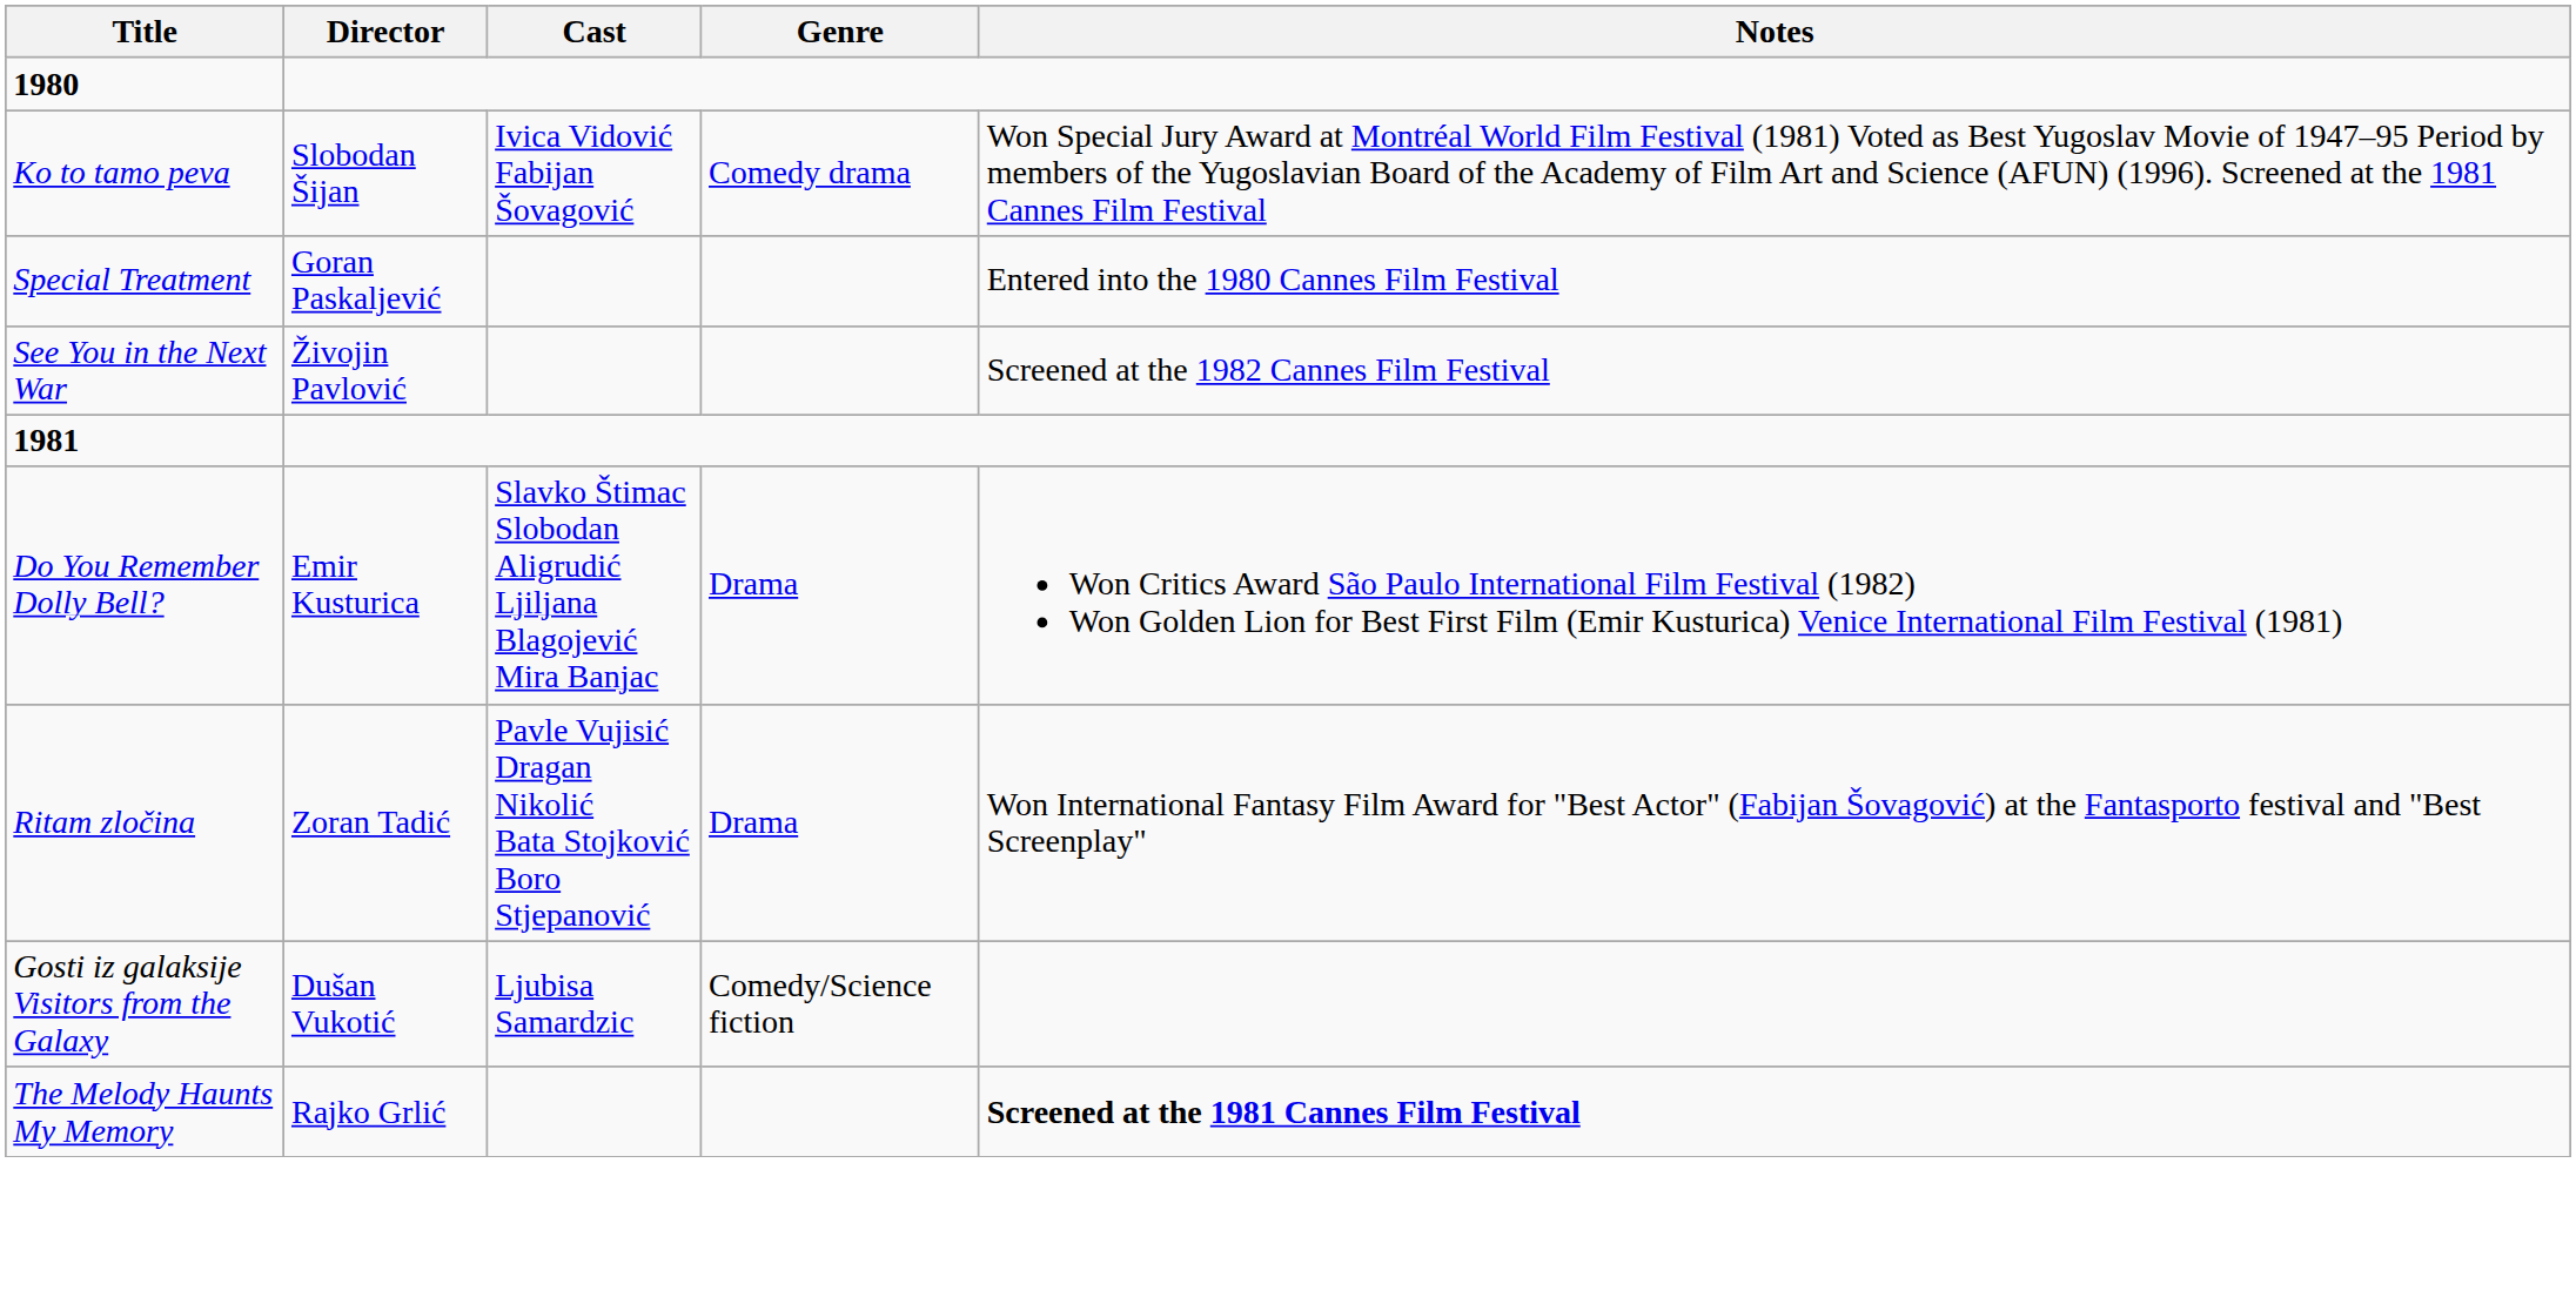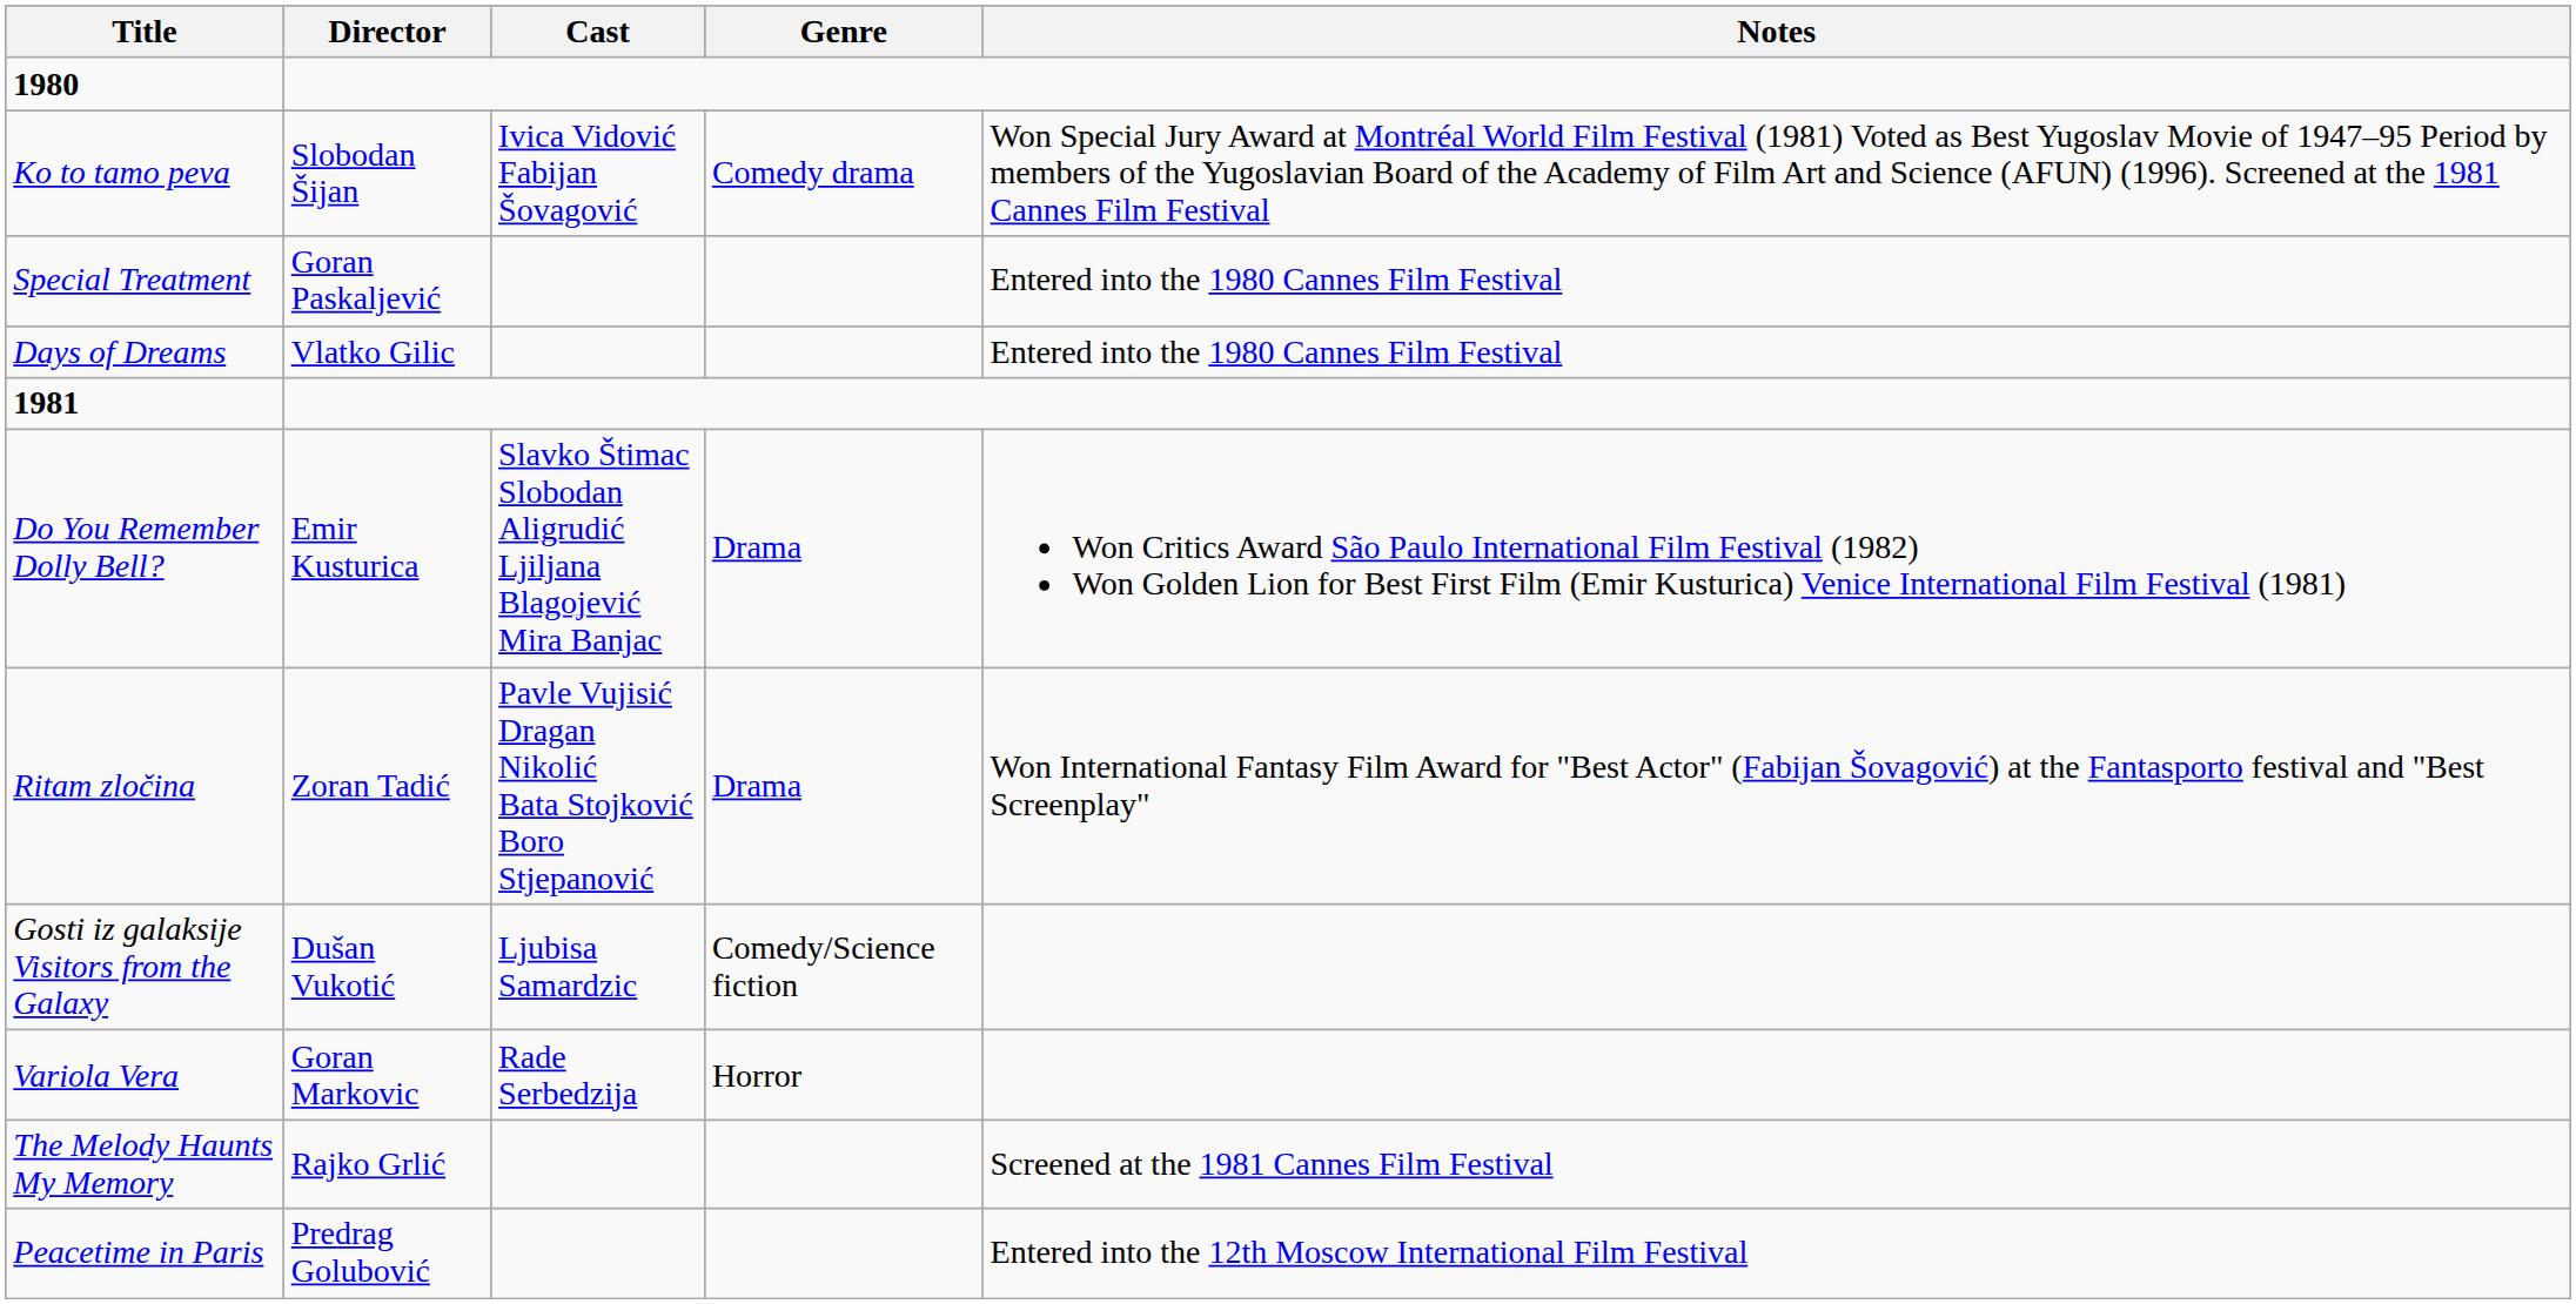 <table class="wikitable">
 <tr>
 <th>Title</th>
 <th>Director</th>
 <th>Cast</th>
 <th>Genre</th>
 <th>Notes</th>
 </tr>
 <tr>
 <td><strong>1980</strong></td>
 </tr>
 <tr>
 <td><em><a href='#'>Ko to tamo peva</a></em></td>
 <td><a href='#'>Slobodan Šijan</a></td>
 <td><a href='#'>Ivica Vidović</a><br><a href='#'>Fabijan Šovagović</a></td>
 <td><a href='#'>Comedy drama</a></td>
 <td>Won Special Jury Award at <a href='#'>Montréal World Film Festival</a> (1981) Voted as Best Yugoslav Movie of 1947–95 Period by members of the Yugoslavian Board of the Academy of Film Art and Science (AFUN) (1996). Screened at the <a href='#'>1981 Cannes Film Festival</a></td>
 </tr>
 <tr>
 <td><em><a href='#'>Special Treatment</a></em></td>
 <td><a href='#'>Goran Paskaljević</a></td>
 <td></td>
 <td></td>
 <td>Entered into the <a href='#'>1980 Cannes Film Festival</a></td>
 </tr>
 <tr>
-<td><em><a href='#'>See You in the Next War</a></em></td>
-<td><a href='#'>Živojin Pavlović</a></td>
+<td><em><a href='#'>Days of Dreams</a></em></td>
+<td><a href='#'>Vlatko Gilic</a></td>
 <td></td>
 <td></td>
-<td>Screened at the <a href='#'>1982 Cannes Film Festival</a></td>
+<td>Entered into the <a href='#'>1980 Cannes Film Festival</a></td>
 </tr>
 <tr>
 <td><strong>1981</strong></td>
 </tr>
 <tr>
 <td><em><a href='#'>Do You Remember Dolly Bell?</a></em></td>
 <td><a href='#'>Emir Kusturica</a></td>
 <td><a href='#'>Slavko Štimac</a><br><a href='#'>Slobodan Aligrudić</a><br><a href='#'>Ljiljana Blagojević</a><br><a href='#'>Mira Banjac</a></td>
 <td><a href='#'>Drama</a></td>
 <td><br><ul><li>Won Critics Award <a href='#'>São Paulo International Film Festival</a> (1982)</li><li>Won Golden Lion for Best First Film (Emir Kusturica) <a href='#'>Venice International Film Festival</a> (1981)</li></ul></td>
 </tr>
 <tr>
 <td><em><a href='#'>Ritam zločina</a></em></td>
 <td><a href='#'>Zoran Tadić</a></td>
 <td><a href='#'>Pavle Vujisić</a><br><a href='#'>Dragan Nikolić</a><br><a href='#'>Bata Stojković</a><br><a href='#'>Boro Stjepanović</a></td>
 <td><a href='#'>Drama</a></td>
 <td>Won International Fantasy Film Award for "Best Actor" (<a href='#'>Fabijan Šovagović</a>) at the <a href='#'>Fantasporto</a> festival and "Best Screenplay"</td>
 </tr>
 <tr>
 <td><em>Gosti iz galaksije</em> <br> <em><a href='#'>Visitors from the Galaxy</a></em></td>
 <td><a href='#'>Dušan Vukotić</a></td>
 <td><a href='#'>Ljubisa Samardzic</a></td>
 <td>Comedy/Science fiction</td>
 <td></td>
 </tr>
 <tr>
+<td><em><a href='#'>Variola Vera</a></em></td>
+<td><a href='#'>Goran Markovic</a></td>
+<td><a href='#'>Rade Serbedzija</a></td>
+<td>Horror</td>
+<td></td>
+</tr>
+<tr>
 <td><em><a href='#'>The Melody Haunts My Memory</a></em></td>
 <td><a href='#'>Rajko Grlić</a></td>
 <td></td>
 <td></td>
-<td><strong>Screened at the <a href='#'>1981 Cannes Film Festival</a></strong></td>
+<td>Screened at the <a href='#'>1981 Cannes Film Festival</a></td>
+</tr>
+<tr>
+<td><em><a href='#'>Peacetime in Paris</a></em></td>
+<td><a href='#'>Predrag Golubović</a></td>
+<td></td>
+<td></td>
+<td>Entered into the <a href='#'>12th Moscow International Film Festival</a></td>
 </tr>
 <tr>
 </tr>
 </table>
